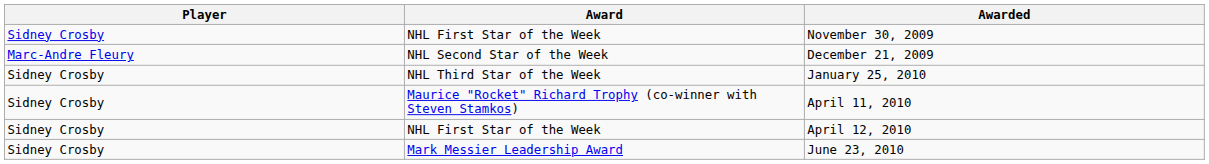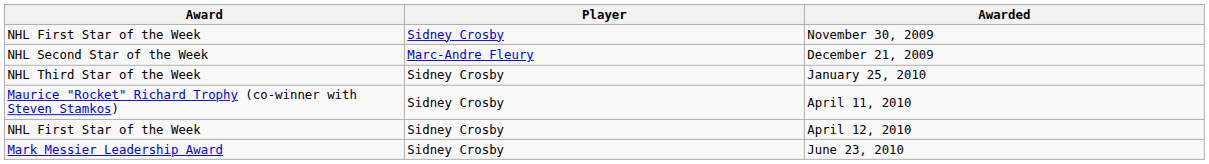 <table class="wikitable sortable" style="width:100%;">
 <tr align=center>
+<th style="width:33%;">Award</th>
 <th style="width:33%;">Player</th>
-<th style="width:33%;">Award</th>
 <th style="width:33%;" data-sort-type="date">Awarded</th>
 </tr>
 <tr>
+<td>NHL First Star of the Week</td>
 <td><a href='#'>Sidney Crosby</a></td>
-<td>NHL First Star of the Week</td>
 <td>November 30, 2009</td>
 </tr>
 <tr>
+<td>NHL Second Star of the Week</td>
 <td><a href='#'>Marc-Andre Fleury</a></td>
-<td>NHL Second Star of the Week</td>
 <td>December 21, 2009</td>
 </tr>
 <tr>
+<td>NHL Third Star of the Week</td>
 <td>Sidney Crosby</td>
-<td>NHL Third Star of the Week</td>
 <td>January 25, 2010</td>
 </tr>
 <tr>
+<td><a href='#'>Maurice "Rocket" Richard Trophy</a> (co-winner with <a href='#'>Steven Stamkos</a>)</td>
 <td>Sidney Crosby</td>
-<td><a href='#'>Maurice "Rocket" Richard Trophy</a> (co-winner with <a href='#'>Steven Stamkos</a>)</td>
 <td>April 11, 2010</td>
 </tr>
 <tr>
+<td>NHL First Star of the Week</td>
 <td>Sidney Crosby</td>
-<td>NHL First Star of the Week</td>
 <td>April 12, 2010</td>
 </tr>
 <tr>
+<td><a href='#'>Mark Messier Leadership Award</a></td>
 <td>Sidney Crosby</td>
-<td><a href='#'>Mark Messier Leadership Award</a></td>
 <td>June 23, 2010</td>
 </tr>
 </table>
